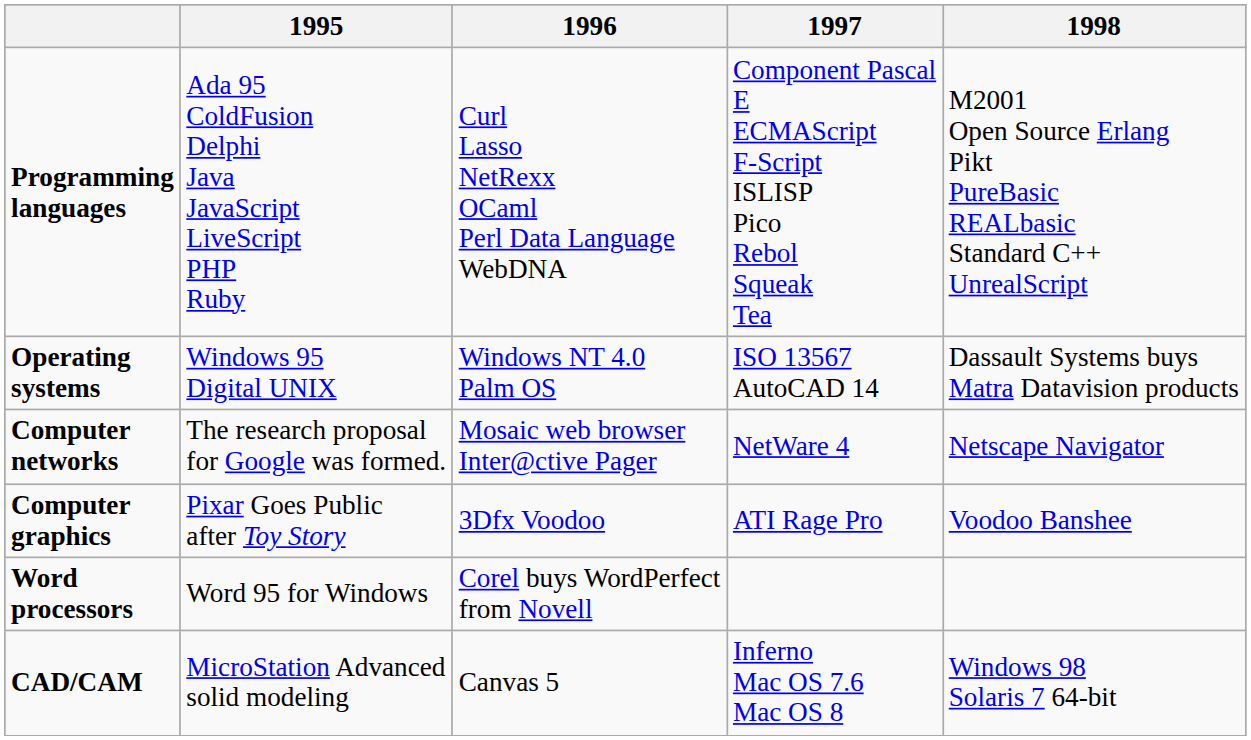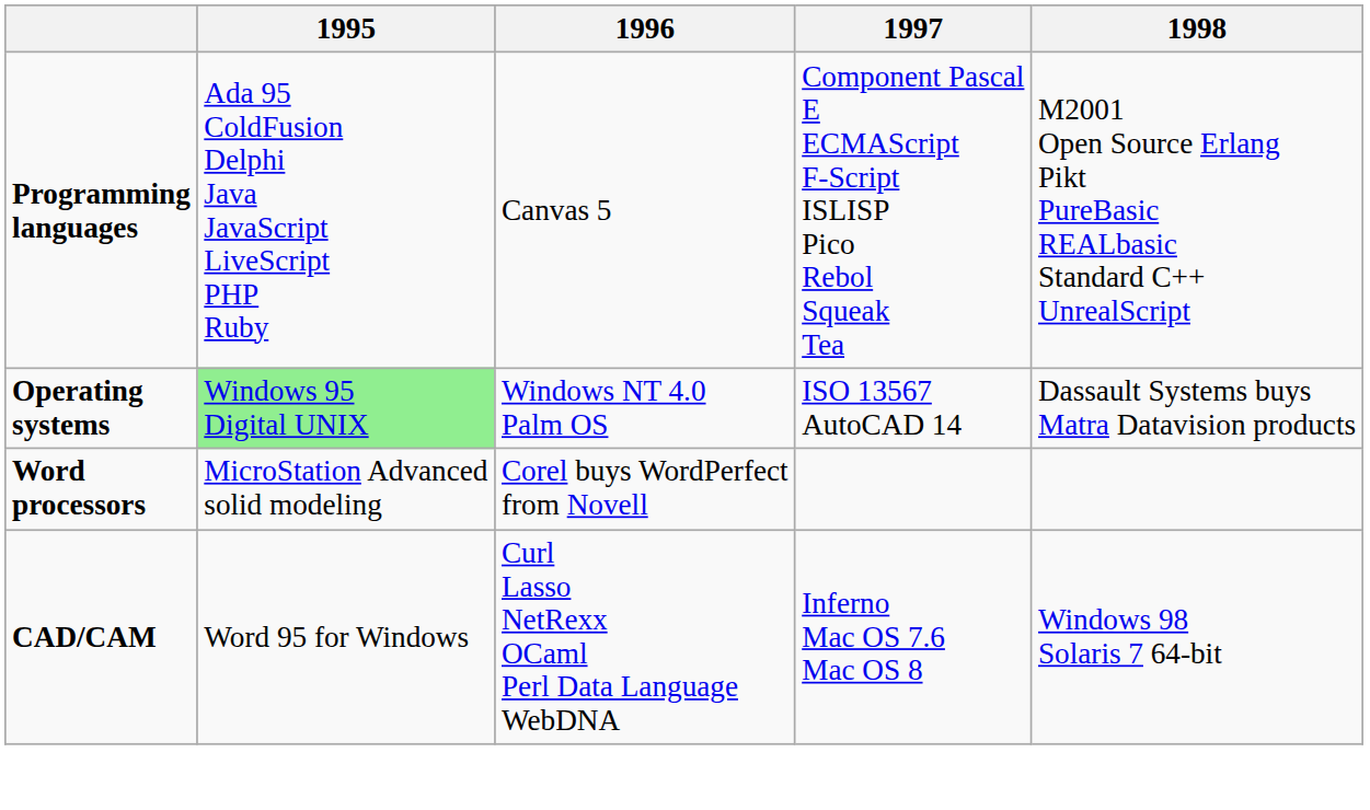 <table class="wikitable">
 <tr>
 <th></th>
 <th>1995</th>
 <th>1996</th>
 <th>1997</th>
 <th>1998</th>
 </tr>
 <tr>
 <td><strong>Programming<br>languages</strong></td>
 <td><a href='#'>Ada 95</a><br><a href='#'>ColdFusion</a><br><a href='#'>Delphi</a><br><a href='#'>Java</a><br><a href='#'>JavaScript</a><br><a href='#'>LiveScript</a><br><a href='#'>PHP</a><br><a href='#'>Ruby</a></td>
-<td><a href='#'>Curl</a><br><a href='#'>Lasso</a><br><a href='#'>NetRexx</a><br><a href='#'>OCaml</a><br><a href='#'>Perl Data Language</a><br>WebDNA</td>
+<td>Canvas 5</td>
 <td><a href='#'>Component Pascal</a><br><a href='#'>E</a><br><a href='#'>ECMAScript</a><br><a href='#'>F-Script</a><br>ISLISP<br>Pico<br><a href='#'>Rebol</a><br><a href='#'>Squeak</a><br><a href='#'>Tea</a></td>
 <td>M2001<br>Open Source <a href='#'>Erlang</a><br>Pikt<br><a href='#'>PureBasic</a><br><a href='#'>REALbasic</a><br>Standard C++<br><a href='#'>UnrealScript</a></td>
 </tr>
 <tr>
 <td><strong>Operating<br>systems</strong></td>
-<td><a href='#'>Windows 95</a><br><a href='#'>Digital UNIX</a></td>
+<td style="background: lightgreen;"><a href='#'>Windows 95</a><br><a href='#'>Digital UNIX</a></td>
 <td><a href='#'>Windows NT 4.0</a><br><a href='#'>Palm OS</a></td>
 <td><a href='#'>ISO 13567</a><br>AutoCAD 14</td>
 <td>Dassault Systems buys<br><a href='#'>Matra</a> Datavision products</td>
 </tr>
 <tr>
-<td><strong>Computer<br>networks</strong></td>
-<td>The research proposal<br>for <a href='#'>Google</a> was formed.</td>
-<td><a href='#'>Mosaic web browser</a><br><a href='#'>Inter@ctive Pager</a></td>
-<td><a href='#'>NetWare 4</a></td>
-<td><a href='#'>Netscape Navigator</a></td>
-</tr>
-<tr>
-<td><strong>Computer<br>graphics</strong></td>
-<td><a href='#'>Pixar</a> Goes Public<br>after <em><a href='#'>Toy Story</a></em></td>
-<td><a href='#'>3Dfx Voodoo</a></td>
-<td><a href='#'>ATI Rage Pro</a></td>
-<td><a href='#'>Voodoo Banshee</a></td>
-</tr>
-<tr>
 <td><strong>Word<br>processors</strong></td>
-<td>Word 95 for Windows</td>
+<td><a href='#'>MicroStation</a> Advanced<br>solid modeling</td>
 <td><a href='#'>Corel</a> buys WordPerfect<br>from <a href='#'>Novell</a></td>
 <td></td>
 <td></td>
 </tr>
 <tr>
 <td><strong>CAD/CAM</strong></td>
-<td><a href='#'>MicroStation</a> Advanced<br>solid modeling</td>
-<td>Canvas 5</td>
+<td>Word 95 for Windows</td>
+<td><a href='#'>Curl</a><br><a href='#'>Lasso</a><br><a href='#'>NetRexx</a><br><a href='#'>OCaml</a><br><a href='#'>Perl Data Language</a><br>WebDNA</td>
 <td><a href='#'>Inferno</a><br><a href='#'>Mac OS 7.6</a><br><a href='#'>Mac OS 8</a></td>
 <td><a href='#'>Windows 98</a><br><a href='#'>Solaris 7</a> 64-bit</td>
 </tr>
 </table>
